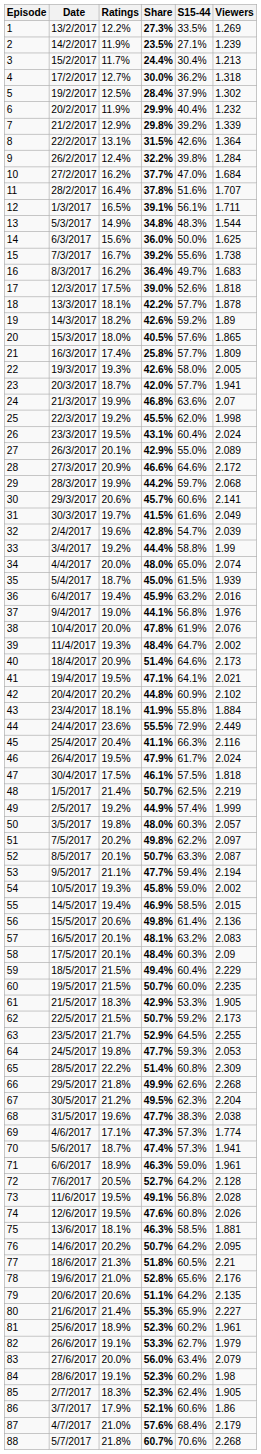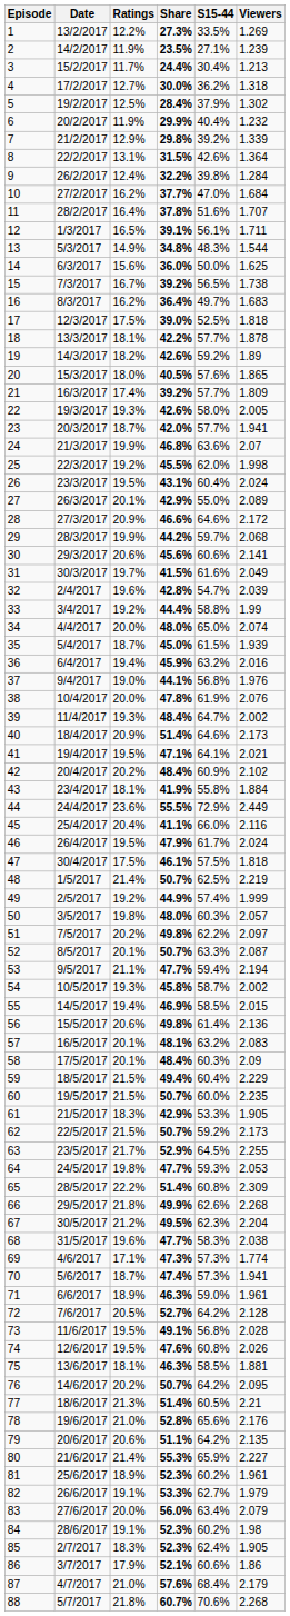 <table class="wikitable sortable">
 <tr>
 <th>Episode</th>
 <th>Date</th>
 <th>Ratings</th>
 <th><strong>Share</strong></th>
 <th>S15-44</th>
 <th>Viewers<br><small></small></th>
 </tr>
 <tr>
 <td>1</td>
 <td>13/2/2017</td>
 <td>12.2%</td>
 <td><strong>27.3%</strong></td>
 <td>33.5%</td>
 <td>1.269</td>
 </tr>
 <tr>
 <td>2</td>
 <td>14/2/2017</td>
 <td>11.9%</td>
 <td><strong>23.5%</strong></td>
 <td>27.1%</td>
 <td>1.239</td>
 </tr>
 <tr>
 <td>3</td>
 <td>15/2/2017</td>
 <td>11.7%</td>
 <td><strong>24.4%</strong></td>
 <td>30.4%</td>
 <td>1.213</td>
 </tr>
 <tr>
 <td>4</td>
 <td>17/2/2017</td>
 <td>12.7%</td>
 <td><strong>30.0%</strong></td>
 <td>36.2%</td>
 <td>1.318</td>
 </tr>
 <tr>
 <td>5</td>
 <td>19/2/2017</td>
 <td>12.5%</td>
 <td><strong>28.4%</strong></td>
 <td>37.9%</td>
 <td>1.302</td>
 </tr>
 <tr>
 <td>6</td>
 <td>20/2/2017</td>
 <td>11.9%</td>
 <td><strong>29.9%</strong></td>
 <td>40.4%</td>
 <td>1.232</td>
 </tr>
 <tr>
 <td>7</td>
 <td>21/2/2017</td>
 <td>12.9%</td>
 <td><strong>29.8%</strong></td>
 <td>39.2%</td>
 <td>1.339</td>
 </tr>
 <tr>
 <td>8</td>
 <td>22/2/2017</td>
 <td>13.1%</td>
 <td><strong>31.5%</strong></td>
 <td>42.6%</td>
 <td>1.364</td>
 </tr>
 <tr>
 <td>9</td>
 <td>26/2/2017</td>
 <td>12.4%</td>
 <td><strong>32.2%</strong></td>
 <td>39.8%</td>
 <td>1.284</td>
 </tr>
 <tr>
 <td>10</td>
 <td>27/2/2017</td>
 <td>16.2%</td>
 <td><strong>37.7%</strong></td>
 <td>47.0%</td>
 <td>1.684</td>
 </tr>
 <tr>
 <td>11</td>
 <td>28/2/2017</td>
 <td>16.4%</td>
 <td><strong>37.8%</strong></td>
 <td>51.6%</td>
 <td>1.707</td>
 </tr>
 <tr>
 <td>12</td>
 <td>1/3/2017</td>
 <td>16.5%</td>
 <td><strong>39.1%</strong></td>
 <td>56.1%</td>
 <td>1.711</td>
 </tr>
 <tr>
 <td>13</td>
 <td>5/3/2017</td>
 <td>14.9%</td>
 <td><strong>34.8%</strong></td>
 <td>48.3%</td>
 <td>1.544</td>
 </tr>
 <tr>
 <td>14</td>
 <td>6/3/2017</td>
 <td>15.6%</td>
 <td><strong>36.0%</strong></td>
 <td>50.0%</td>
 <td>1.625</td>
 </tr>
 <tr>
 <td>15</td>
 <td>7/3/2017</td>
 <td>16.7%</td>
 <td><strong>39.2%</strong></td>
-<td>55.6%</td>
+<td>56.5%</td>
 <td>1.738</td>
 </tr>
 <tr>
 <td>16</td>
 <td>8/3/2017</td>
 <td>16.2%</td>
 <td><strong>36.4%</strong></td>
 <td>49.7%</td>
 <td>1.683</td>
 </tr>
 <tr>
 <td>17</td>
 <td>12/3/2017</td>
 <td>17.5%</td>
 <td><strong>39.0%</strong></td>
-<td>52.6%</td>
+<td>52.5%</td>
 <td>1.818</td>
 </tr>
 <tr>
 <td>18</td>
 <td>13/3/2017</td>
 <td>18.1%</td>
 <td><strong>42.2%</strong></td>
 <td>57.7%</td>
 <td>1.878</td>
 </tr>
 <tr>
 <td>19</td>
 <td>14/3/2017</td>
 <td>18.2%</td>
 <td><strong>42.6%</strong></td>
 <td>59.2%</td>
 <td>1.89</td>
 </tr>
 <tr>
 <td>20</td>
 <td>15/3/2017</td>
 <td>18.0%</td>
 <td><strong>40.5%</strong></td>
 <td>57.6%</td>
 <td>1.865</td>
 </tr>
 <tr>
 <td>21</td>
 <td>16/3/2017</td>
 <td>17.4%</td>
-<td><strong>25.8%</strong></td>
+<td><strong>39.2%</strong></td>
 <td>57.7%</td>
 <td>1.809</td>
 </tr>
 <tr>
 <td>22</td>
 <td>19/3/2017</td>
 <td>19.3%</td>
 <td><strong>42.6%</strong></td>
 <td>58.0%</td>
 <td>2.005</td>
 </tr>
 <tr>
 <td>23</td>
 <td>20/3/2017</td>
 <td>18.7%</td>
 <td><strong>42.0%</strong></td>
 <td>57.7%</td>
 <td>1.941</td>
 </tr>
 <tr>
 <td>24</td>
 <td>21/3/2017</td>
 <td>19.9%</td>
 <td><strong>46.8%</strong></td>
 <td>63.6%</td>
 <td>2.07</td>
 </tr>
 <tr>
 <td>25</td>
 <td>22/3/2017</td>
 <td>19.2%</td>
 <td><strong>45.5%</strong></td>
 <td>62.0%</td>
 <td>1.998</td>
 </tr>
 <tr>
 <td>26</td>
 <td>23/3/2017</td>
 <td>19.5%</td>
 <td><strong>43.1%</strong></td>
 <td>60.4%</td>
 <td>2.024</td>
 </tr>
 <tr>
 <td>27</td>
 <td>26/3/2017</td>
 <td>20.1%</td>
 <td><strong>42.9%</strong></td>
 <td>55.0%</td>
 <td>2.089</td>
 </tr>
 <tr>
 <td>28</td>
 <td>27/3/2017</td>
 <td>20.9%</td>
 <td><strong>46.6%</strong></td>
 <td>64.6%</td>
 <td>2.172</td>
 </tr>
 <tr>
 <td>29</td>
 <td>28/3/2017</td>
 <td>19.9%</td>
 <td><strong>44.2%</strong></td>
 <td>59.7%</td>
 <td>2.068</td>
 </tr>
 <tr>
 <td>30</td>
 <td>29/3/2017</td>
 <td>20.6%</td>
-<td><strong>45.7%</strong></td>
+<td><strong>45.6%</strong></td>
 <td>60.6%</td>
 <td>2.141</td>
 </tr>
 <tr>
 <td>31</td>
 <td>30/3/2017</td>
 <td>19.7%</td>
 <td><strong>41.5%</strong></td>
 <td>61.6%</td>
 <td>2.049</td>
 </tr>
 <tr>
 <td>32</td>
 <td>2/4/2017</td>
 <td>19.6%</td>
 <td><strong>42.8%</strong></td>
 <td>54.7%</td>
 <td>2.039</td>
 </tr>
 <tr>
 <td>33</td>
 <td>3/4/2017</td>
 <td>19.2%</td>
 <td><strong>44.4%</strong></td>
 <td>58.8%</td>
 <td>1.99</td>
 </tr>
 <tr>
 <td>34</td>
 <td>4/4/2017</td>
 <td>20.0%</td>
 <td><strong>48.0%</strong></td>
 <td>65.0%</td>
 <td>2.074</td>
 </tr>
 <tr>
 <td>35</td>
 <td>5/4/2017</td>
 <td>18.7%</td>
 <td><strong>45.0%</strong></td>
 <td>61.5%</td>
 <td>1.939</td>
 </tr>
 <tr>
 <td>36</td>
 <td>6/4/2017</td>
 <td>19.4%</td>
 <td><strong>45.9%</strong></td>
 <td>63.2%</td>
 <td>2.016</td>
 </tr>
 <tr>
 <td>37</td>
 <td>9/4/2017</td>
 <td>19.0%</td>
 <td><strong>44.1%</strong></td>
 <td>56.8%</td>
 <td>1.976</td>
 </tr>
 <tr>
 <td>38</td>
 <td>10/4/2017</td>
 <td>20.0%</td>
 <td><strong>47.8%</strong></td>
 <td>61.9%</td>
 <td>2.076</td>
 </tr>
 <tr>
 <td>39</td>
 <td>11/4/2017</td>
 <td>19.3%</td>
 <td><strong>48.4%</strong></td>
 <td>64.7%</td>
 <td>2.002</td>
 </tr>
 <tr>
 <td>40</td>
 <td>18/4/2017</td>
 <td>20.9%</td>
 <td><strong>51.4%</strong></td>
 <td>64.6%</td>
 <td>2.173</td>
 </tr>
 <tr>
 <td>41</td>
 <td>19/4/2017</td>
 <td>19.5%</td>
 <td><strong>47.1%</strong></td>
 <td>64.1%</td>
 <td>2.021</td>
 </tr>
 <tr>
 <td>42</td>
 <td>20/4/2017</td>
 <td>20.2%</td>
-<td><strong>44.8%</strong></td>
+<td><strong>48.4%</strong></td>
 <td>60.9%</td>
 <td>2.102</td>
 </tr>
 <tr>
 <td>43</td>
 <td>23/4/2017</td>
 <td>18.1%</td>
 <td><strong>41.9%</strong></td>
 <td>55.8%</td>
 <td>1.884</td>
 </tr>
 <tr>
 <td>44</td>
 <td>24/4/2017</td>
 <td>23.6%</td>
 <td><strong>55.5%</strong></td>
 <td>72.9%</td>
 <td>2.449</td>
 </tr>
 <tr>
 <td>45</td>
 <td>25/4/2017</td>
 <td>20.4%</td>
 <td><strong>41.1%</strong></td>
-<td>66.3%</td>
+<td>66.0%</td>
 <td>2.116</td>
 </tr>
 <tr>
 <td>46</td>
 <td>26/4/2017</td>
 <td>19.5%</td>
 <td><strong>47.9%</strong></td>
 <td>61.7%</td>
 <td>2.024</td>
 </tr>
 <tr>
 <td>47</td>
 <td>30/4/2017</td>
 <td>17.5%</td>
 <td><strong>46.1%</strong></td>
 <td>57.5%</td>
 <td>1.818</td>
 </tr>
 <tr>
 <td>48</td>
 <td>1/5/2017</td>
 <td>21.4%</td>
 <td><strong>50.7%</strong></td>
 <td>62.5%</td>
 <td>2.219</td>
 </tr>
 <tr>
 <td>49</td>
 <td>2/5/2017</td>
 <td>19.2%</td>
 <td><strong>44.9%</strong></td>
 <td>57.4%</td>
 <td>1.999</td>
 </tr>
 <tr>
 <td>50</td>
 <td>3/5/2017</td>
 <td>19.8%</td>
 <td><strong>48.0%</strong></td>
 <td>60.3%</td>
 <td>2.057</td>
 </tr>
 <tr>
 <td>51</td>
 <td>7/5/2017</td>
 <td>20.2%</td>
 <td><strong>49.8%</strong></td>
 <td>62.2%</td>
 <td>2.097</td>
 </tr>
 <tr>
 <td>52</td>
 <td>8/5/2017</td>
 <td>20.1%</td>
 <td><strong>50.7%</strong></td>
 <td>63.3%</td>
 <td>2.087</td>
 </tr>
 <tr>
 <td>53</td>
 <td>9/5/2017</td>
 <td>21.1%</td>
 <td><strong>47.7%</strong></td>
 <td>59.4%</td>
 <td>2.194</td>
 </tr>
 <tr>
 <td>54</td>
 <td>10/5/2017</td>
 <td>19.3%</td>
 <td><strong>45.8%</strong></td>
-<td>59.0%</td>
+<td>58.7%</td>
 <td>2.002</td>
 </tr>
 <tr>
 <td>55</td>
 <td>14/5/2017</td>
 <td>19.4%</td>
 <td><strong>46.9%</strong></td>
 <td>58.5%</td>
 <td>2.015</td>
 </tr>
 <tr>
 <td>56</td>
 <td>15/5/2017</td>
 <td>20.6%</td>
 <td><strong>49.8%</strong></td>
 <td>61.4%</td>
 <td>2.136</td>
 </tr>
 <tr>
 <td>57</td>
 <td>16/5/2017</td>
 <td>20.1%</td>
 <td><strong>48.1%</strong></td>
 <td>63.2%</td>
 <td>2.083</td>
 </tr>
 <tr>
 <td>58</td>
 <td>17/5/2017</td>
 <td>20.1%</td>
 <td><strong>48.4%</strong></td>
 <td>60.3%</td>
 <td>2.09</td>
 </tr>
 <tr>
 <td>59</td>
 <td>18/5/2017</td>
 <td>21.5%</td>
 <td><strong>49.4%</strong></td>
 <td>60.4%</td>
 <td>2.229</td>
 </tr>
 <tr>
 <td>60</td>
 <td>19/5/2017</td>
 <td>21.5%</td>
 <td><strong>50.7%</strong></td>
 <td>60.0%</td>
 <td>2.235</td>
 </tr>
 <tr>
 <td>61</td>
 <td>21/5/2017</td>
 <td>18.3%</td>
 <td><strong>42.9%</strong></td>
 <td>53.3%</td>
 <td>1.905</td>
 </tr>
 <tr>
 <td>62</td>
 <td>22/5/2017</td>
 <td>21.5%</td>
 <td><strong>50.7%</strong></td>
 <td>59.2%</td>
 <td>2.173</td>
 </tr>
 <tr>
 <td>63</td>
 <td>23/5/2017</td>
 <td>21.7%</td>
 <td><strong>52.9%</strong></td>
 <td>64.5%</td>
 <td>2.255</td>
 </tr>
 <tr>
 <td>64</td>
 <td>24/5/2017</td>
 <td>19.8%</td>
 <td><strong>47.7%</strong></td>
 <td>59.3%</td>
 <td>2.053</td>
 </tr>
 <tr>
 <td>65</td>
 <td>28/5/2017</td>
 <td>22.2%</td>
 <td><strong>51.4%</strong></td>
 <td>60.8%</td>
 <td>2.309</td>
 </tr>
 <tr>
 <td>66</td>
 <td>29/5/2017</td>
 <td>21.8%</td>
 <td><strong>49.9%</strong></td>
 <td>62.6%</td>
 <td>2.268</td>
 </tr>
 <tr>
 <td>67</td>
 <td>30/5/2017</td>
 <td>21.2%</td>
 <td><strong>49.5%</strong></td>
 <td>62.3%</td>
 <td>2.204</td>
 </tr>
 <tr>
 <td>68</td>
 <td>31/5/2017</td>
 <td>19.6%</td>
 <td><strong>47.7%</strong></td>
-<td>38.3%</td>
+<td>58.3%</td>
 <td>2.038</td>
 </tr>
 <tr>
 <td>69</td>
 <td>4/6/2017</td>
 <td>17.1%</td>
 <td><strong>47.3%</strong></td>
 <td>57.3%</td>
 <td>1.774</td>
 </tr>
 <tr>
 <td>70</td>
 <td>5/6/2017</td>
 <td>18.7%</td>
 <td><strong>47.4%</strong></td>
 <td>57.3%</td>
 <td>1.941</td>
 </tr>
 <tr>
 <td>71</td>
 <td>6/6/2017</td>
 <td>18.9%</td>
 <td><strong>46.3%</strong></td>
 <td>59.0%</td>
 <td>1.961</td>
 </tr>
 <tr>
 <td>72</td>
 <td>7/6/2017</td>
 <td>20.5%</td>
 <td><strong>52.7%</strong></td>
 <td>64.2%</td>
 <td>2.128</td>
 </tr>
 <tr>
 <td>73</td>
 <td>11/6/2017</td>
 <td>19.5%</td>
 <td><strong>49.1%</strong></td>
 <td>56.8%</td>
 <td>2.028</td>
 </tr>
 <tr>
 <td>74</td>
 <td>12/6/2017</td>
 <td>19.5%</td>
 <td><strong>47.6%</strong></td>
 <td>60.8%</td>
 <td>2.026</td>
 </tr>
 <tr>
 <td>75</td>
 <td>13/6/2017</td>
 <td>18.1%</td>
 <td><strong>46.3%</strong></td>
 <td>58.5%</td>
 <td>1.881</td>
 </tr>
 <tr>
 <td>76</td>
 <td>14/6/2017</td>
 <td>20.2%</td>
 <td><strong>50.7%</strong></td>
 <td>64.2%</td>
 <td>2.095</td>
 </tr>
 <tr>
 <td>77</td>
 <td>18/6/2017</td>
 <td>21.3%</td>
-<td><strong>51.8%</strong></td>
+<td><strong>51.4%</strong></td>
 <td>60.5%</td>
 <td>2.21</td>
 </tr>
 <tr>
 <td>78</td>
 <td>19/6/2017</td>
 <td>21.0%</td>
 <td><strong>52.8%</strong></td>
 <td>65.6%</td>
 <td>2.176</td>
 </tr>
 <tr>
 <td>79</td>
 <td>20/6/2017</td>
 <td>20.6%</td>
 <td><strong>51.1%</strong></td>
 <td>64.2%</td>
 <td>2.135</td>
 </tr>
 <tr>
 <td>80</td>
 <td>21/6/2017</td>
 <td>21.4%</td>
 <td><strong>55.3%</strong></td>
 <td>65.9%</td>
 <td>2.227</td>
 </tr>
 <tr>
 <td>81</td>
 <td>25/6/2017</td>
 <td>18.9%</td>
 <td><strong>52.3%</strong></td>
 <td>60.2%</td>
 <td>1.961</td>
 </tr>
 <tr>
 <td>82</td>
 <td>26/6/2017</td>
 <td>19.1%</td>
 <td><strong>53.3%</strong></td>
 <td>62.7%</td>
 <td>1.979</td>
 </tr>
 <tr>
 <td>83</td>
 <td>27/6/2017</td>
 <td>20.0%</td>
 <td><strong>56.0%</strong></td>
 <td>63.4%</td>
 <td>2.079</td>
 </tr>
 <tr>
 <td>84</td>
 <td>28/6/2017</td>
 <td>19.1%</td>
 <td><strong>52.3%</strong></td>
 <td>60.2%</td>
 <td>1.98</td>
 </tr>
 <tr>
 <td>85</td>
 <td>2/7/2017</td>
 <td>18.3%</td>
 <td><strong>52.3%</strong></td>
 <td>62.4%</td>
 <td>1.905</td>
 </tr>
 <tr>
 <td>86</td>
 <td>3/7/2017</td>
 <td>17.9%</td>
 <td><strong>52.1%</strong></td>
 <td>60.6%</td>
 <td>1.86</td>
 </tr>
 <tr>
 <td>87</td>
 <td>4/7/2017</td>
 <td>21.0%</td>
 <td><strong>57.6%</strong></td>
 <td>68.4%</td>
 <td>2.179</td>
 </tr>
 <tr>
 <td>88</td>
 <td>5/7/2017</td>
 <td>21.8%</td>
 <td><strong>60.7%</strong></td>
 <td>70.6%</td>
 <td>2.268</td>
 </tr>
 </table>
